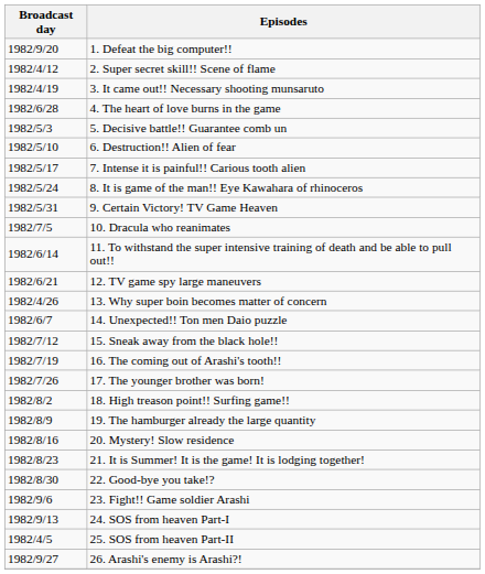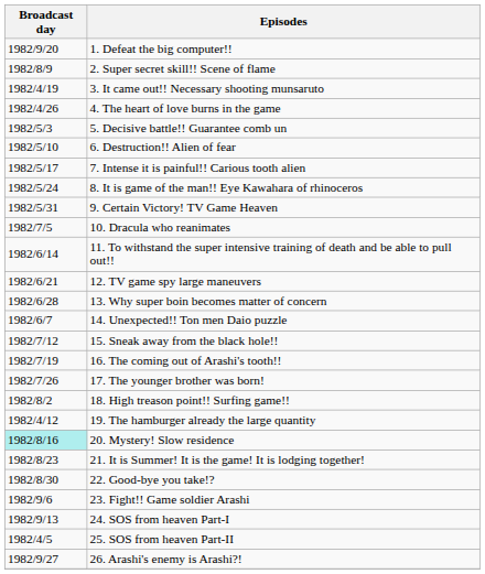 <table class="wikitable">
 <tr>
 <th>Broadcast day</th>
 <th>Episodes</th>
 </tr>
 <tr>
 <td>1982/9/20</td>
 <td>1.	Defeat the big computer!!</td>
 </tr>
 <tr>
-<td>1982/4/12</td>
+<td>1982/8/9</td>
 <td>2. Super secret skill!! Scene of flame</td>
 </tr>
 <tr>
 <td>1982/4/19</td>
 <td>3. It came out!! Necessary shooting munsaruto</td>
 </tr>
 <tr>
-<td>1982/6/28</td>
+<td>1982/4/26</td>
 <td>4. The heart of love burns in the game</td>
 </tr>
 <tr>
 <td>1982/5/3</td>
 <td>5. Decisive battle!! Guarantee comb un</td>
 </tr>
 <tr>
 <td>1982/5/10</td>
 <td>6. Destruction!! Alien of fear</td>
 </tr>
 <tr>
 <td>1982/5/17</td>
 <td>7. Intense it is painful!! Carious tooth alien</td>
 </tr>
 <tr>
 <td>1982/5/24</td>
 <td>8. It is game of the man!! Eye Kawahara of rhinoceros</td>
 </tr>
 <tr>
 <td>1982/5/31</td>
 <td>9. Certain Victory! TV Game Heaven</td>
 </tr>
 <tr>
 <td>1982/7/5</td>
 <td>10. Dracula who reanimates</td>
 </tr>
 <tr>
 <td>1982/6/14</td>
 <td>11. To withstand the super intensive training of death and be able to pull out!!</td>
 </tr>
 <tr>
 <td>1982/6/21</td>
 <td>12. TV game spy large maneuvers</td>
 </tr>
 <tr>
-<td>1982/4/26</td>
+<td>1982/6/28</td>
 <td>13. Why super boin becomes matter of concern</td>
 </tr>
 <tr>
 <td>1982/6/7</td>
 <td>14. Unexpected!! Ton men Daio puzzle</td>
 </tr>
 <tr>
 <td>1982/7/12</td>
 <td>15. Sneak away from the black hole!!</td>
 </tr>
 <tr>
 <td>1982/7/19</td>
 <td>16. The coming out of Arashi's tooth!!</td>
 </tr>
 <tr>
 <td>1982/7/26</td>
 <td>17. The younger brother was born!</td>
 </tr>
 <tr>
 <td>1982/8/2</td>
 <td>18. High treason point!! Surfing game!!</td>
 </tr>
 <tr>
-<td>1982/8/9</td>
+<td>1982/4/12</td>
 <td>19. The hamburger already the large quantity</td>
 </tr>
 <tr>
-<td>1982/8/16</td>
+<td style="background: paleturquoise;">1982/8/16</td>
 <td>20. Mystery! Slow residence</td>
 </tr>
 <tr>
 <td>1982/8/23</td>
 <td>21. It is Summer! It is the game! It is lodging together!</td>
 </tr>
 <tr>
 <td>1982/8/30</td>
 <td>22. Good-bye you take!?</td>
 </tr>
 <tr>
 <td>1982/9/6</td>
 <td>23. Fight!! Game soldier Arashi</td>
 </tr>
 <tr>
 <td>1982/9/13</td>
 <td>24. SOS from heaven Part-I</td>
 </tr>
 <tr>
 <td>1982/4/5</td>
 <td>25. SOS from heaven Part-II</td>
 </tr>
 <tr>
 <td>1982/9/27</td>
 <td>26. Arashi's enemy is Arashi?!</td>
 </tr>
 <tr>
 </tr>
 </table>
